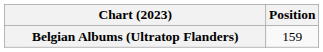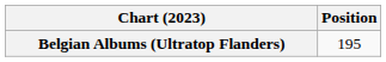 <table class="wikitable sortable plainrowheaders" style="text-align:center">
 <tr>
 <th scope="col" style="width:19em">Chart (2023)</th>
 <th scope="col">Position</th>
 </tr>
 <tr>
 <th scope="row">Belgian Albums (Ultratop Flanders)</th>
-<td>159</td>
+<td>195</td>
 </tr>
 </table>
